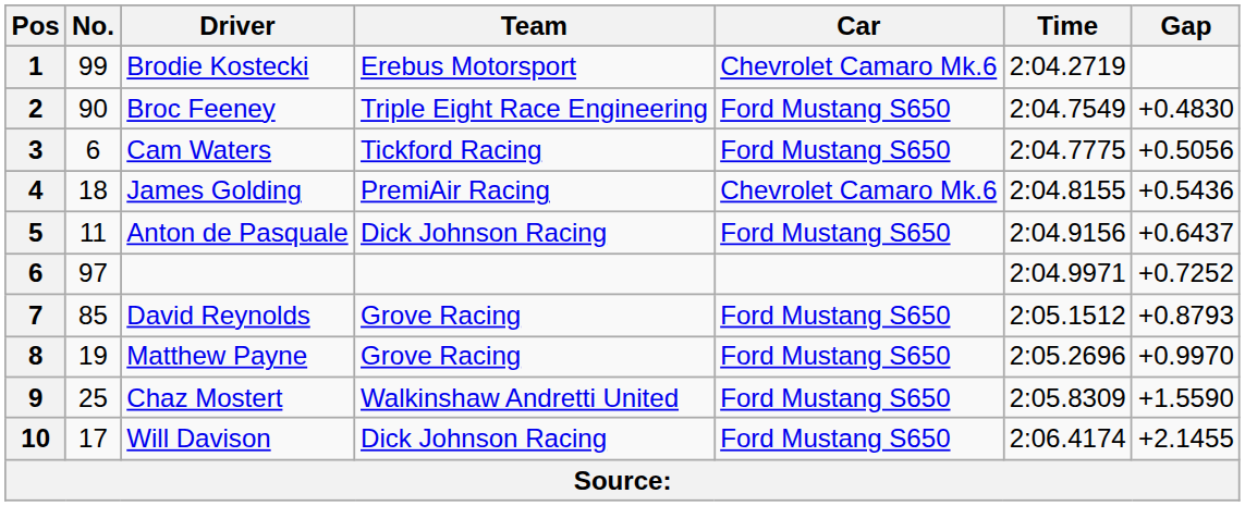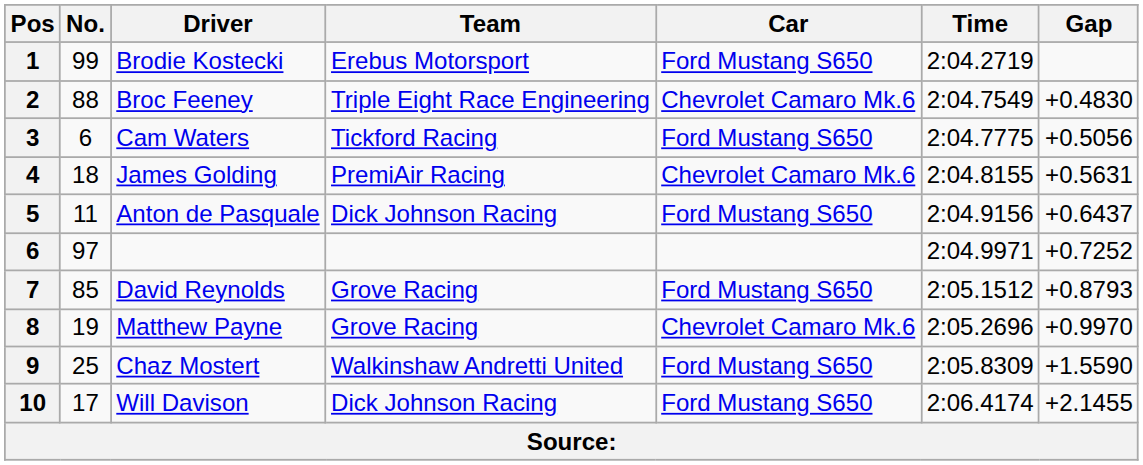 <table class="wikitable" style="font-size:85%;">
 <tr>
 <th>Pos</th>
 <th>No.</th>
 <th>Driver</th>
 <th>Team</th>
 <th>Car</th>
 <th>Time</th>
 <th>Gap</th>
 </tr>
 <tr>
 <th>1</th>
 <td align="center">99</td>
 <td> <a href='#'>Brodie Kostecki</a></td>
 <td><a href='#'>Erebus Motorsport</a></td>
-<td><a href='#'>Chevrolet Camaro Mk.6</a></td>
+<td><a href='#'>Ford Mustang S650</a></td>
 <td>2:04.2719</td>
 <td></td>
 </tr>
 <tr>
 <th>2</th>
-<td align="center">90</td>
+<td align="center">88</td>
 <td> <a href='#'>Broc Feeney</a></td>
 <td><a href='#'>Triple Eight Race Engineering</a></td>
-<td><a href='#'>Ford Mustang S650</a></td>
+<td><a href='#'>Chevrolet Camaro Mk.6</a></td>
 <td>2:04.7549</td>
 <td>+0.4830</td>
 </tr>
 <tr>
 <th>3</th>
 <td align="center">6</td>
 <td> <a href='#'>Cam Waters</a></td>
 <td><a href='#'>Tickford Racing</a></td>
 <td><a href='#'>Ford Mustang S650</a></td>
 <td>2:04.7775</td>
 <td>+0.5056</td>
 </tr>
 <tr>
 <th>4</th>
 <td align="center">18</td>
 <td> <a href='#'>James Golding</a></td>
 <td><a href='#'>PremiAir Racing</a></td>
 <td><a href='#'>Chevrolet Camaro Mk.6</a></td>
 <td>2:04.8155</td>
-<td>+0.5436</td>
+<td>+0.5631</td>
 </tr>
 <tr>
 <th>5</th>
 <td align="center">11</td>
 <td> <a href='#'>Anton de Pasquale</a></td>
 <td><a href='#'>Dick Johnson Racing</a></td>
 <td><a href='#'>Ford Mustang S650</a></td>
 <td>2:04.9156</td>
 <td>+0.6437</td>
 </tr>
 <tr>
 <th>6</th>
 <td align="center">97</td>
 <td></td>
 <td></td>
 <td></td>
 <td>2:04.9971</td>
 <td>+0.7252</td>
 </tr>
 <tr>
 <th>7</th>
 <td align="center">85</td>
 <td> <a href='#'>David Reynolds</a></td>
 <td><a href='#'>Grove Racing</a></td>
 <td><a href='#'>Ford Mustang S650</a></td>
 <td>2:05.1512</td>
 <td>+0.8793</td>
 </tr>
 <tr>
 <th>8</th>
 <td align="center">19</td>
 <td> <a href='#'>Matthew Payne</a></td>
 <td><a href='#'>Grove Racing</a></td>
-<td><a href='#'>Ford Mustang S650</a></td>
+<td><a href='#'>Chevrolet Camaro Mk.6</a></td>
 <td>2:05.2696</td>
 <td>+0.9970</td>
 </tr>
 <tr>
 <th>9</th>
 <td align="center">25</td>
 <td> <a href='#'>Chaz Mostert</a></td>
 <td><a href='#'>Walkinshaw Andretti United</a></td>
 <td><a href='#'>Ford Mustang S650</a></td>
 <td>2:05.8309</td>
 <td>+1.5590</td>
 </tr>
 <tr>
 <th>10</th>
 <td align="center">17</td>
 <td> <a href='#'>Will Davison</a></td>
 <td><a href='#'>Dick Johnson Racing</a></td>
 <td><a href='#'>Ford Mustang S650</a></td>
 <td>2:06.4174</td>
 <td>+2.1455</td>
 </tr>
 <tr>
 <th colspan="7">Source:</th>
 </tr>
 </table>
